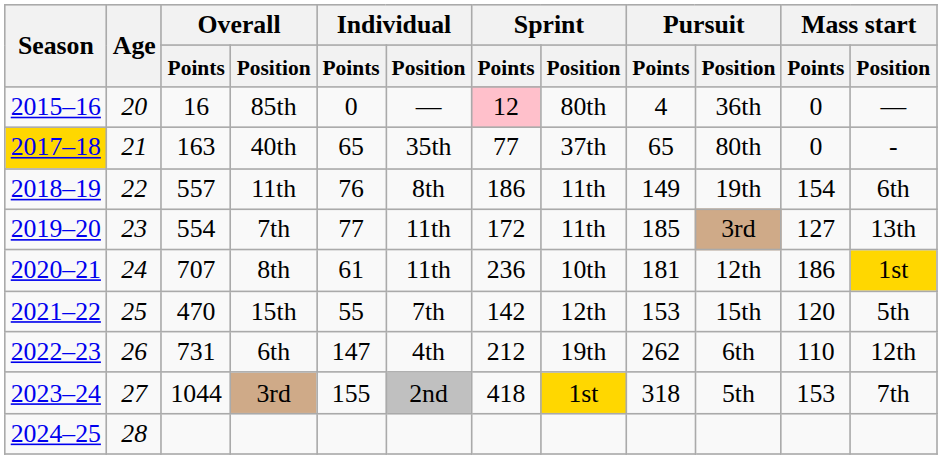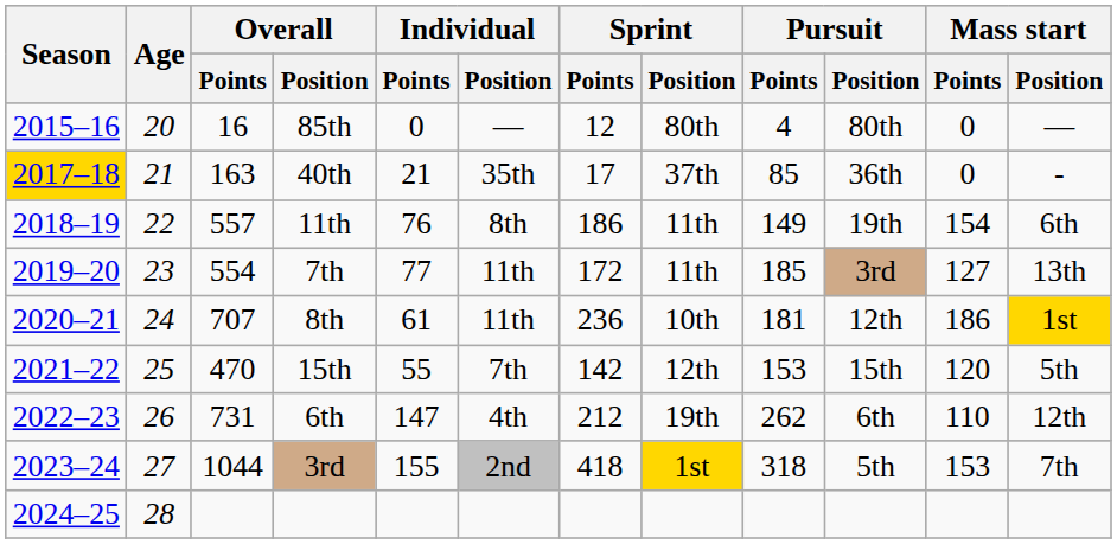 <table class="wikitable" style="text-align:center;">
 <tr>
 <th rowspan="2">Season</th>
 <th rowspan="2">Age</th>
 <th colspan="2">Overall</th>
 <th colspan="2">Individual</th>
 <th colspan="2">Sprint</th>
 <th colspan="2">Pursuit</th>
 <th colspan="2">Mass start</th>
 </tr>
 <tr>
 <th><small>Points</small></th>
 <th><small>Position</small></th>
 <th><small>Points</small></th>
 <th><small>Position</small></th>
 <th><small>Points</small></th>
 <th><small>Position</small></th>
 <th><small>Points</small></th>
 <th><small>Position</small></th>
 <th><small>Points</small></th>
 <th><small>Position</small></th>
 </tr>
 <tr>
 <td><a href='#'>2015–16</a></td>
 <td><em>20</em></td>
 <td>16</td>
 <td>85th</td>
 <td>0</td>
 <td>—</td>
-<td style="background: pink;">12</td>
+<td>12</td>
 <td>80th</td>
 <td>4</td>
-<td>36th</td>
+<td>80th</td>
 <td>0</td>
 <td>—</td>
 </tr>
 <tr>
 <td style="background: gold;"><a href='#'>2017–18</a></td>
 <td><em>21</em></td>
 <td>163</td>
 <td>40th</td>
-<td>65</td>
+<td>21</td>
 <td>35th</td>
-<td>77</td>
+<td>17</td>
 <td>37th</td>
-<td>65</td>
-<td>80th</td>
+<td>85</td>
+<td>36th</td>
 <td>0</td>
 <td>-</td>
 </tr>
 <tr>
 <td><a href='#'>2018–19</a></td>
 <td><em>22</em></td>
 <td>557</td>
 <td>11th</td>
 <td>76</td>
 <td>8th</td>
 <td>186</td>
 <td>11th</td>
 <td>149</td>
 <td>19th</td>
 <td>154</td>
 <td>6th</td>
 </tr>
 <tr>
 <td><a href='#'>2019–20</a></td>
 <td><em>23</em></td>
 <td>554</td>
 <td>7th</td>
 <td>77</td>
 <td>11th</td>
 <td>172</td>
 <td>11th</td>
 <td>185</td>
 <td style="background:#cfaa88;">3rd</td>
 <td>127</td>
 <td>13th</td>
 </tr>
 <tr>
 <td><a href='#'>2020–21</a></td>
 <td><em>24</em></td>
 <td>707</td>
 <td>8th</td>
 <td>61</td>
 <td>11th</td>
 <td>236</td>
 <td>10th</td>
 <td>181</td>
 <td>12th</td>
 <td>186</td>
 <td style="background:gold;">1st</td>
 </tr>
 <tr>
 <td><a href='#'>2021–22</a></td>
 <td><em>25</em></td>
 <td>470</td>
 <td>15th</td>
 <td>55</td>
 <td>7th</td>
 <td>142</td>
 <td>12th</td>
 <td>153</td>
 <td>15th</td>
 <td>120</td>
 <td>5th</td>
 </tr>
 <tr>
 <td><a href='#'>2022–23</a></td>
 <td><em>26</em></td>
 <td>731</td>
 <td>6th</td>
 <td>147</td>
 <td>4th</td>
 <td>212</td>
 <td>19th</td>
 <td>262</td>
 <td>6th</td>
 <td>110</td>
 <td>12th</td>
 </tr>
 <tr>
 <td><a href='#'>2023–24</a></td>
 <td><em>27</em></td>
 <td>1044</td>
 <td style="background:#cfaa88;">3rd</td>
 <td>155</td>
 <td style="background:silver;">2nd</td>
 <td>418</td>
 <td style="background:gold;">1st</td>
 <td>318</td>
 <td>5th</td>
 <td>153</td>
 <td>7th</td>
 </tr>
 <tr>
 <td><a href='#'>2024–25</a></td>
 <td><em>28</em></td>
 <td></td>
 <td></td>
 <td></td>
 <td></td>
 <td></td>
 <td></td>
 <td></td>
 <td></td>
 <td></td>
 <td></td>
 </tr>
 </table>
